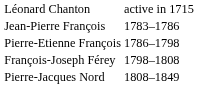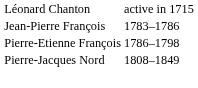 <table>
 <tr>
 <td>Léonard Chanton</td>
 <td>active in 1715</td>
 </tr>
 <tr>
 <td>Jean-Pierre François</td>
 <td>1783–1786</td>
 </tr>
 <tr>
 <td>Pierre-Etienne François</td>
 <td>1786–1798</td>
 </tr>
 <tr>
-<td>François-Joseph Férey</td>
-<td>1798–1808</td>
-</tr>
-<tr>
 <td>Pierre-Jacques Nord</td>
 <td>1808–1849</td>
 </tr>
 </table>
